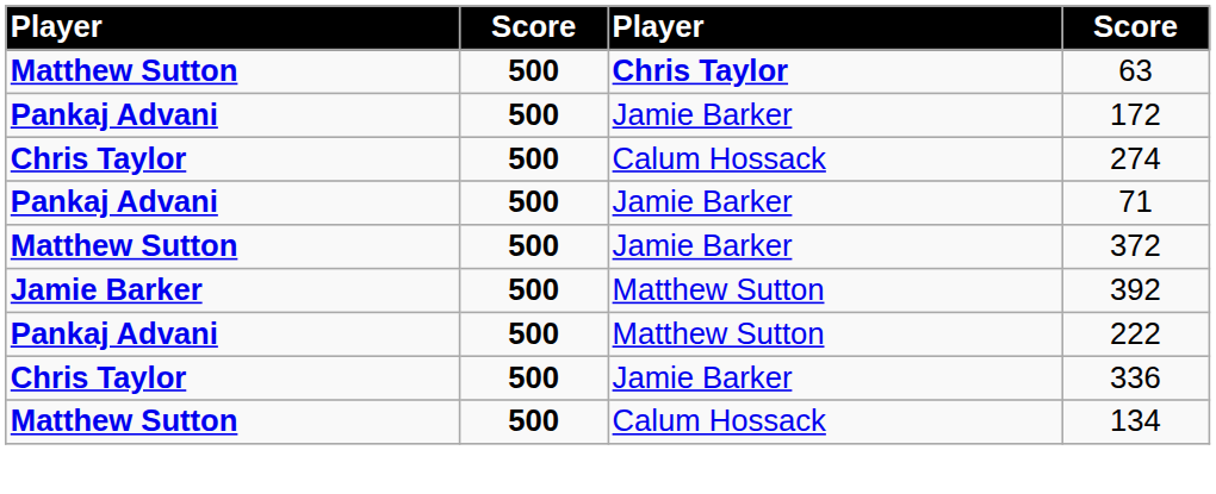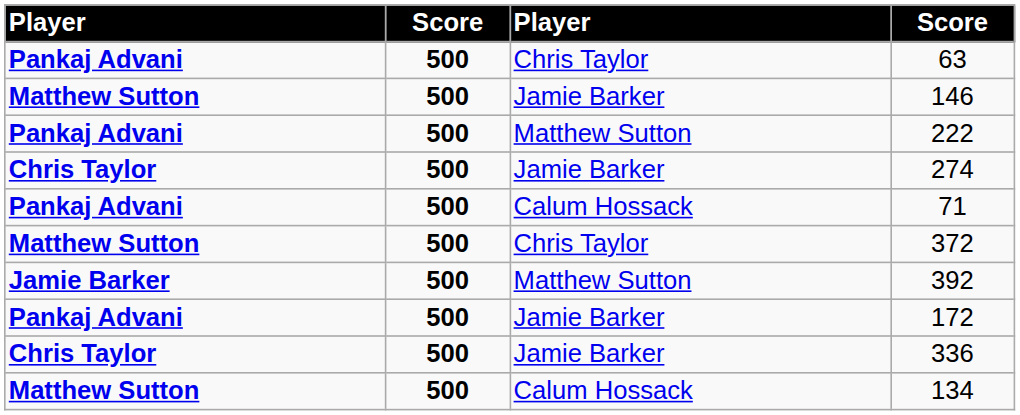 <table border="2" cellpadding="2" cellspacing="0" style="margin: 0; background: #f9f9f9; border: 1px #aaa solid; border-collapse: collapse; font-size: 100%;" width=50%>
 <tr>
 <th bgcolor="000000" style="color:white; text-align:left" width=20%>Player</th>
 <th bgcolor="000000" style="color:white; text-align:center" width=5%>Score</th>
 <th bgcolor="000000" style="color:white; text-align:left" width=20%>Player</th>
 <th bgcolor="000000" style="color:white; text-align:center" width= 5%>Score</th>
 </tr>
 <tr>
-<td style="text-align:left"> <strong><a href='#'>Matthew Sutton</a> </strong></td>
+<td style="text-align:left"> <strong><a href='#'>Pankaj Advani</a></strong></td>
 <td style="text-align:center"><strong>500</strong></td>
-<td style="text-align:left"><strong> <a href='#'>Chris Taylor</a></strong></td>
+<td style="text-align:left"> <a href='#'>Chris Taylor</a></td>
 <td style="text-align:center">63</td>
+</tr>
+<tr>
+<td style="text-align:left"> <strong><a href='#'>Matthew Sutton</a></strong></td>
+<td style="text-align:center"><strong>500</strong></td>
+<td style="text-align:left"> <a href='#'>Jamie Barker</a></td>
+<td style="text-align:center">146</td>
 </tr>
 <tr>
 <td style="text-align:left"> <strong><a href='#'>Pankaj Advani</a></strong></td>
 <td style="text-align:center"><strong>500</strong></td>
-<td style="text-align:left"> <a href='#'>Jamie Barker</a></td>
-<td style="text-align:center">172</td>
+<td style="text-align:left"> <a href='#'>Matthew Sutton</a></td>
+<td style="text-align:center">222</td>
 </tr>
 <tr>
 <td style="text-align:left"> <strong><a href='#'>Chris Taylor</a> </strong></td>
 <td style="text-align:center"><strong>500</strong></td>
-<td style="text-align:left"> <a href='#'>Calum Hossack</a></td>
+<td style="text-align:left"> <a href='#'>Jamie Barker</a></td>
 <td style="text-align:center">274</td>
 </tr>
 <tr>
 <td style="text-align:left"> <strong><a href='#'>Pankaj Advani</a></strong></td>
 <td style="text-align:center"><strong>500</strong></td>
-<td style="text-align:left"> <a href='#'>Jamie Barker</a></td>
+<td style="text-align:left"> <a href='#'>Calum Hossack</a></td>
 <td style="text-align:center">71</td>
 </tr>
 <tr>
 <td style="text-align:left"> <strong><a href='#'>Matthew Sutton</a> </strong></td>
 <td style="text-align:center"><strong>500</strong></td>
-<td style="text-align:left"> <a href='#'>Jamie Barker</a></td>
+<td style="text-align:left"> <a href='#'>Chris Taylor</a></td>
 <td style="text-align:center">372</td>
 </tr>
 <tr>
 <td style="text-align:left"> <strong><a href='#'>Jamie Barker</a> </strong></td>
 <td style="text-align:center"><strong>500</strong></td>
 <td style="text-align:left"> <a href='#'>Matthew Sutton</a></td>
 <td style="text-align:center">392</td>
 </tr>
 <tr>
 <td style="text-align:left"> <strong><a href='#'>Pankaj Advani</a></strong></td>
 <td style="text-align:center"><strong>500</strong></td>
-<td style="text-align:left"> <a href='#'>Matthew Sutton</a></td>
-<td style="text-align:center">222</td>
+<td style="text-align:left"> <a href='#'>Jamie Barker</a></td>
+<td style="text-align:center">172</td>
 </tr>
 <tr>
 <td style="text-align:left"> <strong><a href='#'>Chris Taylor</a> </strong></td>
 <td style="text-align:center"><strong>500</strong></td>
 <td style="text-align:left"> <a href='#'>Jamie Barker</a></td>
 <td style="text-align:center">336</td>
 </tr>
 <tr>
 <td style="text-align:left"> <strong><a href='#'>Matthew Sutton</a> </strong></td>
 <td style="text-align:center"><strong>500</strong></td>
 <td style="text-align:left"> <a href='#'>Calum Hossack</a></td>
 <td style="text-align:center">134</td>
 </tr>
 </table>
